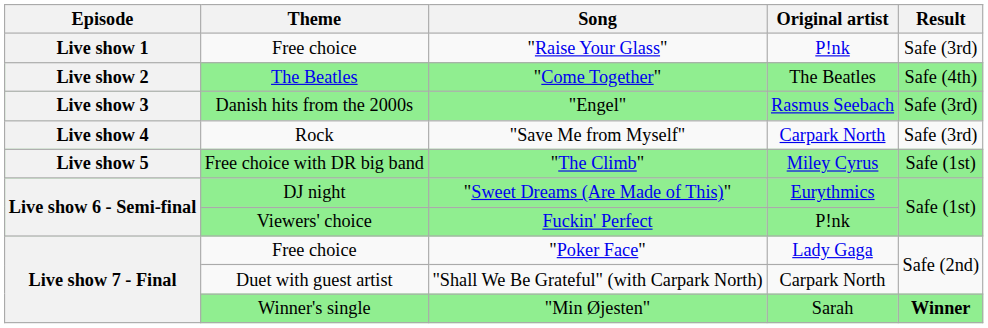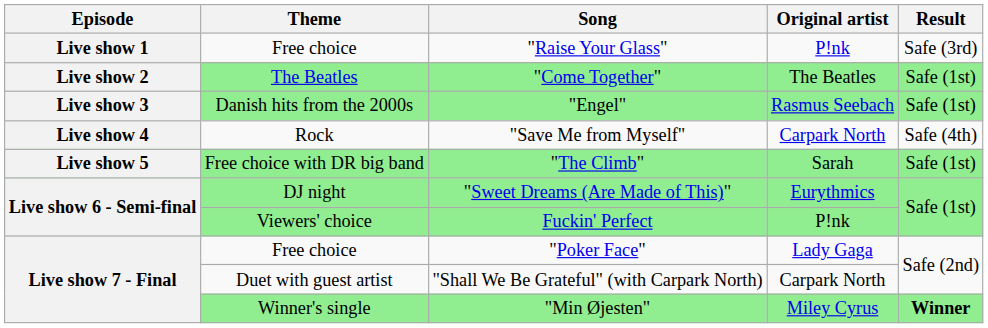 <table class="wikitable" style="text-align:center;">
 <tr>
 <th scope="col">Episode</th>
 <th scope="col">Theme</th>
 <th scope="col">Song</th>
 <th scope="col">Original artist</th>
 <th scope="col">Result</th>
 </tr>
 <tr>
 <th scope="row">Live show 1</th>
 <td>Free choice</td>
 <td>"<a href='#'>Raise Your Glass</a>"</td>
 <td><a href='#'>P!nk</a></td>
 <td>Safe (3rd)</td>
 </tr>
 <tr bgcolor=lightgreen>
 <th scope="row">Live show 2</th>
 <td><a href='#'>The Beatles</a></td>
 <td>"<a href='#'>Come Together</a>"</td>
 <td>The Beatles</td>
-<td>Safe (4th)</td>
+<td>Safe (1st)</td>
 </tr>
 <tr bgcolor=lightgreen>
 <th scope="row">Live show 3</th>
 <td>Danish hits from the 2000s</td>
 <td>"Engel"</td>
 <td><a href='#'>Rasmus Seebach</a></td>
-<td>Safe (3rd)</td>
+<td>Safe (1st)</td>
 </tr>
 <tr>
 <th scope="row">Live show 4</th>
 <td>Rock</td>
 <td>"Save Me from Myself"</td>
 <td><a href='#'>Carpark North</a></td>
-<td>Safe (3rd)</td>
+<td>Safe (4th)</td>
 </tr>
 <tr bgcolor=lightgreen>
 <th scope="row">Live show 5</th>
 <td>Free choice with DR big band</td>
 <td>"<a href='#'>The Climb</a>"</td>
-<td><a href='#'>Miley Cyrus</a></td>
+<td>Sarah</td>
 <td>Safe (1st)</td>
 </tr>
 <tr bgcolor=lightgreen>
 <th scope="row" rowspan="2">Live show 6 - Semi-final</th>
 <td>DJ night</td>
 <td>"<a href='#'>Sweet Dreams (Are Made of This)</a>"</td>
 <td><a href='#'>Eurythmics</a></td>
 <td rowspan="2">Safe (1st)</td>
 </tr>
 <tr bgcolor=lightgreen>
 <td>Viewers' choice</td>
 <td><a href='#'>Fuckin' Perfect</a></td>
 <td>P!nk</td>
 </tr>
 <tr>
 <th scope="row" rowspan="3">Live show 7 - Final</th>
 <td>Free choice</td>
 <td>"<a href='#'>Poker Face</a>"</td>
 <td><a href='#'>Lady Gaga</a></td>
 <td rowspan="2">Safe (2nd)</td>
 </tr>
 <tr>
 <td>Duet with guest artist</td>
 <td>"Shall We Be Grateful" (with Carpark North)</td>
 <td>Carpark North</td>
 </tr>
 <tr bgcolor=lightgreen>
 <td>Winner's single</td>
 <td>"Min Øjesten"</td>
-<td>Sarah</td>
+<td><a href='#'>Miley Cyrus</a></td>
 <td><strong>Winner</strong></td>
 </tr>
 </table>
